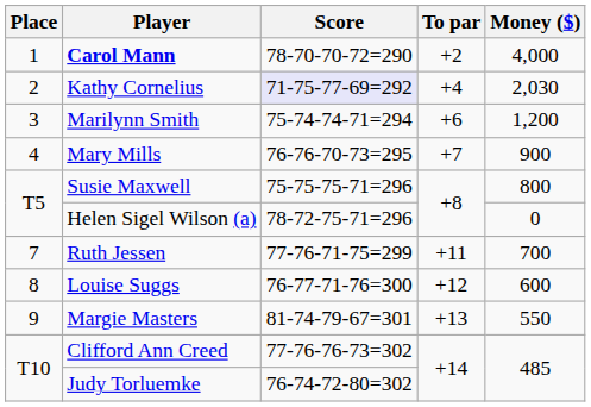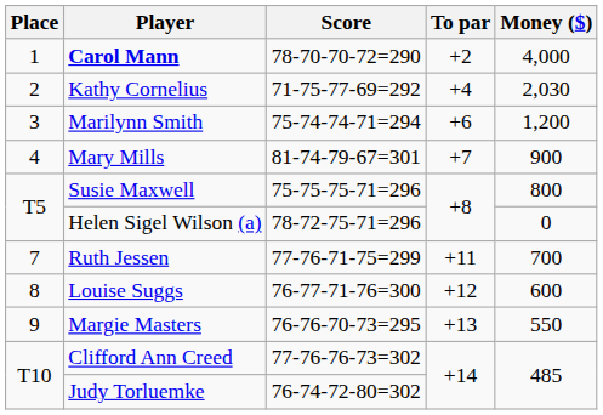 <table class="wikitable">
 <tr>
 <th>Place</th>
 <th>Player</th>
 <th>Score</th>
 <th>To par</th>
 <th>Money (<a href='#'>$</a>)</th>
 </tr>
 <tr>
 <td align=center>1</td>
 <td> <strong><a href='#'>Carol Mann</a></strong></td>
 <td>78-70-70-72=290</td>
 <td align=center>+2</td>
 <td align=center>4,000</td>
 </tr>
 <tr>
 <td align=center>2</td>
 <td> <a href='#'>Kathy Cornelius</a></td>
-<td style="background: lavender;">71-75-77-69=292</td>
+<td>71-75-77-69=292</td>
 <td align=center>+4</td>
 <td align=center>2,030</td>
 </tr>
 <tr>
 <td align=center>3</td>
 <td> <a href='#'>Marilynn Smith</a></td>
 <td>75-74-74-71=294</td>
 <td align=center>+6</td>
 <td align=center>1,200</td>
 </tr>
 <tr>
 <td align=center>4</td>
 <td> <a href='#'>Mary Mills</a></td>
-<td>76-76-70-73=295</td>
+<td>81-74-79-67=301</td>
 <td align=center>+7</td>
 <td align=center>900</td>
 </tr>
 <tr>
 <td align=center rowspan=2>T5</td>
 <td> <a href='#'>Susie Maxwell</a></td>
 <td>75-75-75-71=296</td>
 <td align=center rowspan=2>+8</td>
 <td align=center>800</td>
 </tr>
 <tr>
 <td> Helen Sigel Wilson <a href='#'>(a)</a></td>
 <td>78-72-75-71=296</td>
 <td align=center>0</td>
 </tr>
 <tr>
 <td align=center>7</td>
 <td> <a href='#'>Ruth Jessen</a></td>
 <td>77-76-71-75=299</td>
 <td align=center>+11</td>
 <td align=center>700</td>
 </tr>
 <tr>
 <td align=center>8</td>
 <td> <a href='#'>Louise Suggs</a></td>
 <td>76-77-71-76=300</td>
 <td align=center>+12</td>
 <td align=center>600</td>
 </tr>
 <tr>
 <td align=center>9</td>
 <td> <a href='#'>Margie Masters</a></td>
-<td>81-74-79-67=301</td>
+<td>76-76-70-73=295</td>
 <td align=center>+13</td>
 <td align=center>550</td>
 </tr>
 <tr>
 <td align=center rowspan=2>T10</td>
 <td> <a href='#'>Clifford Ann Creed</a></td>
 <td>77-76-76-73=302</td>
 <td align=center rowspan=2>+14</td>
 <td align=center rowspan=2>485</td>
 </tr>
 <tr>
 <td> <a href='#'>Judy Torluemke</a></td>
 <td>76-74-72-80=302</td>
 </tr>
 </table>
